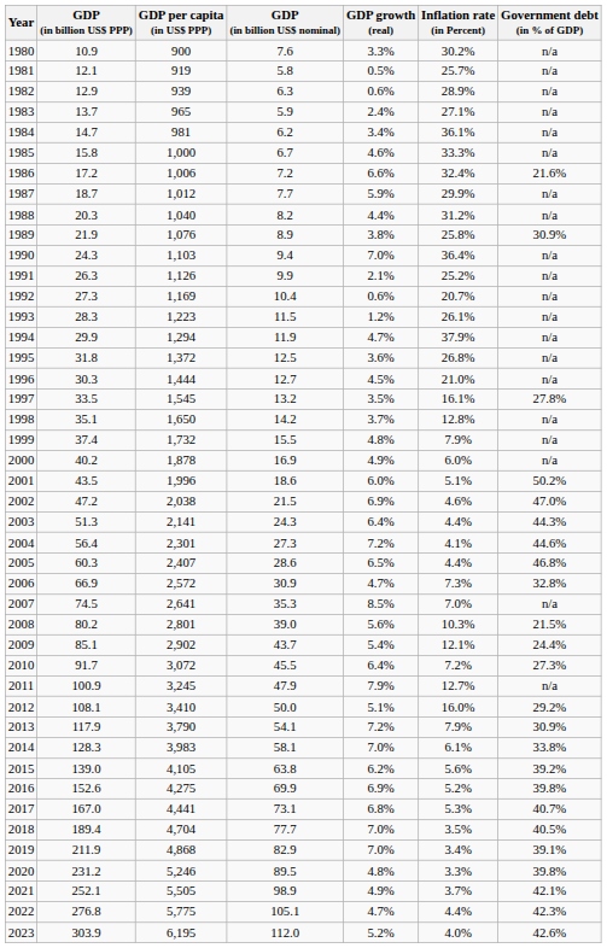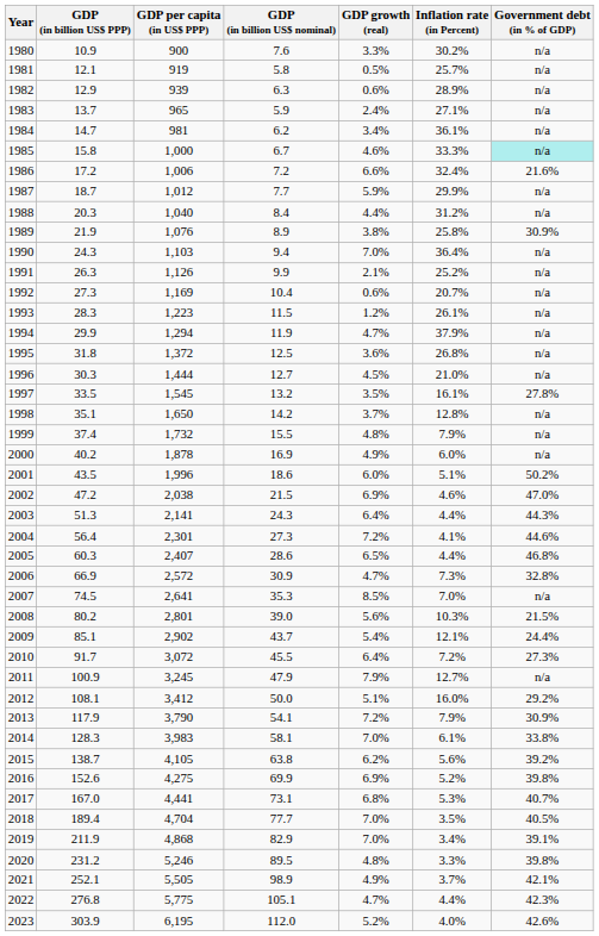 <table class="wikitable sortable sticky-header" style="text-align:center;">
 <tr>
 <th>Year</th>
 <th>GDP<br><small>(in billion US$ PPP)</small></th>
 <th>GDP per capita<br><small>(in US$ PPP)</small></th>
 <th>GDP<br><small>(in billion US$ nominal)</small></th>
 <th>GDP growth<br><small>(real)</small></th>
 <th>Inflation rate<br><small>(in Percent)</small></th>
 <th>Government debt<br><small>(in % of GDP)</small></th>
 </tr>
 <tr>
 <td>1980</td>
 <td>10.9</td>
 <td>900</td>
 <td>7.6</td>
 <td>3.3%</td>
 <td>30.2%</td>
 <td>n/a</td>
 </tr>
 <tr>
 <td>1981</td>
 <td>12.1</td>
 <td>919</td>
 <td>5.8</td>
 <td>0.5%</td>
 <td>25.7%</td>
 <td>n/a</td>
 </tr>
 <tr>
 <td>1982</td>
 <td>12.9</td>
 <td>939</td>
 <td>6.3</td>
 <td>0.6%</td>
 <td>28.9%</td>
 <td>n/a</td>
 </tr>
 <tr>
 <td>1983</td>
 <td>13.7</td>
 <td>965</td>
 <td>5.9</td>
 <td>2.4%</td>
 <td>27.1%</td>
 <td>n/a</td>
 </tr>
 <tr>
 <td>1984</td>
 <td>14.7</td>
 <td>981</td>
 <td>6.2</td>
 <td>3.4%</td>
 <td>36.1%</td>
 <td>n/a</td>
 </tr>
 <tr>
 <td>1985</td>
 <td>15.8</td>
 <td>1,000</td>
 <td>6.7</td>
 <td>4.6%</td>
 <td>33.3%</td>
-<td>n/a</td>
+<td style="background: paleturquoise;">n/a</td>
 </tr>
 <tr>
 <td>1986</td>
 <td>17.2</td>
 <td>1,006</td>
 <td>7.2</td>
 <td>6.6%</td>
 <td>32.4%</td>
 <td>21.6%</td>
 </tr>
 <tr>
 <td>1987</td>
 <td>18.7</td>
 <td>1,012</td>
 <td>7.7</td>
 <td>5.9%</td>
 <td>29.9%</td>
 <td>n/a</td>
 </tr>
 <tr>
 <td>1988</td>
 <td>20.3</td>
 <td>1,040</td>
-<td>8.2</td>
+<td>8.4</td>
 <td>4.4%</td>
 <td>31.2%</td>
 <td>n/a</td>
 </tr>
 <tr>
 <td>1989</td>
 <td>21.9</td>
 <td>1,076</td>
 <td>8.9</td>
 <td>3.8%</td>
 <td>25.8%</td>
 <td>30.9%</td>
 </tr>
 <tr>
 <td>1990</td>
 <td>24.3</td>
 <td>1,103</td>
 <td>9.4</td>
 <td>7.0%</td>
 <td>36.4%</td>
 <td>n/a</td>
 </tr>
 <tr>
 <td>1991</td>
 <td>26.3</td>
 <td>1,126</td>
 <td>9.9</td>
 <td>2.1%</td>
 <td>25.2%</td>
 <td>n/a</td>
 </tr>
 <tr>
 <td>1992</td>
 <td>27.3</td>
 <td>1,169</td>
 <td>10.4</td>
 <td>0.6%</td>
 <td>20.7%</td>
 <td>n/a</td>
 </tr>
 <tr>
 <td>1993</td>
 <td>28.3</td>
 <td>1,223</td>
 <td>11.5</td>
 <td>1.2%</td>
 <td>26.1%</td>
 <td>n/a</td>
 </tr>
 <tr>
 <td>1994</td>
 <td>29.9</td>
 <td>1,294</td>
 <td>11.9</td>
 <td>4.7%</td>
 <td>37.9%</td>
 <td>n/a</td>
 </tr>
 <tr>
 <td>1995</td>
 <td>31.8</td>
 <td>1,372</td>
 <td>12.5</td>
 <td>3.6%</td>
 <td>26.8%</td>
 <td>n/a</td>
 </tr>
 <tr>
 <td>1996</td>
 <td>30.3</td>
 <td>1,444</td>
 <td>12.7</td>
 <td>4.5%</td>
 <td>21.0%</td>
 <td>n/a</td>
 </tr>
 <tr>
 <td>1997</td>
 <td>33.5</td>
 <td>1,545</td>
 <td>13.2</td>
 <td>3.5%</td>
 <td>16.1%</td>
 <td>27.8%</td>
 </tr>
 <tr>
 <td>1998</td>
 <td>35.1</td>
 <td>1,650</td>
 <td>14.2</td>
 <td>3.7%</td>
 <td>12.8%</td>
 <td>n/a</td>
 </tr>
 <tr>
 <td>1999</td>
 <td>37.4</td>
 <td>1,732</td>
 <td>15.5</td>
 <td>4.8%</td>
 <td>7.9%</td>
 <td>n/a</td>
 </tr>
 <tr>
 <td>2000</td>
 <td>40.2</td>
 <td>1,878</td>
 <td>16.9</td>
 <td>4.9%</td>
 <td>6.0%</td>
 <td>n/a</td>
 </tr>
 <tr>
 <td>2001</td>
 <td>43.5</td>
 <td>1,996</td>
 <td>18.6</td>
 <td>6.0%</td>
 <td>5.1%</td>
 <td>50.2%</td>
 </tr>
 <tr>
 <td>2002</td>
 <td>47.2</td>
 <td>2,038</td>
 <td>21.5</td>
 <td>6.9%</td>
 <td>4.6%</td>
 <td>47.0%</td>
 </tr>
 <tr>
 <td>2003</td>
 <td>51.3</td>
 <td>2,141</td>
 <td>24.3</td>
 <td>6.4%</td>
 <td>4.4%</td>
 <td>44.3%</td>
 </tr>
 <tr>
 <td>2004</td>
 <td>56.4</td>
 <td>2,301</td>
 <td>27.3</td>
 <td>7.2%</td>
 <td>4.1%</td>
 <td>44.6%</td>
 </tr>
 <tr>
 <td>2005</td>
 <td>60.3</td>
 <td>2,407</td>
 <td>28.6</td>
 <td>6.5%</td>
 <td>4.4%</td>
 <td>46.8%</td>
 </tr>
 <tr>
 <td>2006</td>
 <td>66.9</td>
 <td>2,572</td>
 <td>30.9</td>
 <td>4.7%</td>
 <td>7.3%</td>
 <td>32.8%</td>
 </tr>
 <tr>
 <td>2007</td>
 <td>74.5</td>
 <td>2,641</td>
 <td>35.3</td>
 <td>8.5%</td>
 <td>7.0%</td>
 <td>n/a</td>
 </tr>
 <tr>
 <td>2008</td>
 <td>80.2</td>
 <td>2,801</td>
 <td>39.0</td>
 <td>5.6%</td>
 <td>10.3%</td>
 <td>21.5%</td>
 </tr>
 <tr>
 <td>2009</td>
 <td>85.1</td>
 <td>2,902</td>
 <td>43.7</td>
 <td>5.4%</td>
 <td>12.1%</td>
 <td>24.4%</td>
 </tr>
 <tr>
 <td>2010</td>
 <td>91.7</td>
 <td>3,072</td>
 <td>45.5</td>
 <td>6.4%</td>
 <td>7.2%</td>
 <td>27.3%</td>
 </tr>
 <tr>
 <td>2011</td>
 <td>100.9</td>
 <td>3,245</td>
 <td>47.9</td>
 <td>7.9%</td>
 <td>12.7%</td>
 <td>n/a</td>
 </tr>
 <tr>
 <td>2012</td>
 <td>108.1</td>
-<td>3,410</td>
+<td>3,412</td>
 <td>50.0</td>
 <td>5.1%</td>
 <td>16.0%</td>
 <td>29.2%</td>
 </tr>
 <tr>
 <td>2013</td>
 <td>117.9</td>
 <td>3,790</td>
 <td>54.1</td>
 <td>7.2%</td>
 <td>7.9%</td>
 <td>30.9%</td>
 </tr>
 <tr>
 <td>2014</td>
 <td>128.3</td>
 <td>3,983</td>
 <td>58.1</td>
 <td>7.0%</td>
 <td>6.1%</td>
 <td>33.8%</td>
 </tr>
 <tr>
 <td>2015</td>
-<td>139.0</td>
+<td>138.7</td>
 <td>4,105</td>
 <td>63.8</td>
 <td>6.2%</td>
 <td>5.6%</td>
 <td>39.2%</td>
 </tr>
 <tr>
 <td>2016</td>
 <td>152.6</td>
 <td>4,275</td>
 <td>69.9</td>
 <td>6.9%</td>
 <td>5.2%</td>
 <td>39.8%</td>
 </tr>
 <tr>
 <td>2017</td>
 <td>167.0</td>
 <td>4,441</td>
 <td>73.1</td>
 <td>6.8%</td>
 <td>5.3%</td>
 <td>40.7%</td>
 </tr>
 <tr>
 <td>2018</td>
 <td>189.4</td>
 <td>4,704</td>
 <td>77.7</td>
 <td>7.0%</td>
 <td>3.5%</td>
 <td>40.5%</td>
 </tr>
 <tr>
 <td>2019</td>
 <td>211.9</td>
 <td>4,868</td>
 <td>82.9</td>
 <td>7.0%</td>
 <td>3.4%</td>
 <td>39.1%</td>
 </tr>
 <tr>
 <td>2020</td>
 <td>231.2</td>
 <td>5,246</td>
 <td>89.5</td>
 <td>4.8%</td>
 <td>3.3%</td>
 <td>39.8%</td>
 </tr>
 <tr>
 <td>2021</td>
 <td>252.1</td>
 <td>5,505</td>
 <td>98.9</td>
 <td>4.9%</td>
 <td>3.7%</td>
 <td>42.1%</td>
 </tr>
 <tr>
 <td>2022</td>
 <td>276.8</td>
 <td>5,775</td>
 <td>105.1</td>
 <td>4.7%</td>
 <td>4.4%</td>
 <td>42.3%</td>
 </tr>
 <tr>
 <td>2023</td>
 <td>303.9</td>
 <td>6,195</td>
 <td>112.0</td>
 <td>5.2%</td>
 <td>4.0%</td>
 <td>42.6%</td>
 </tr>
 </table>
